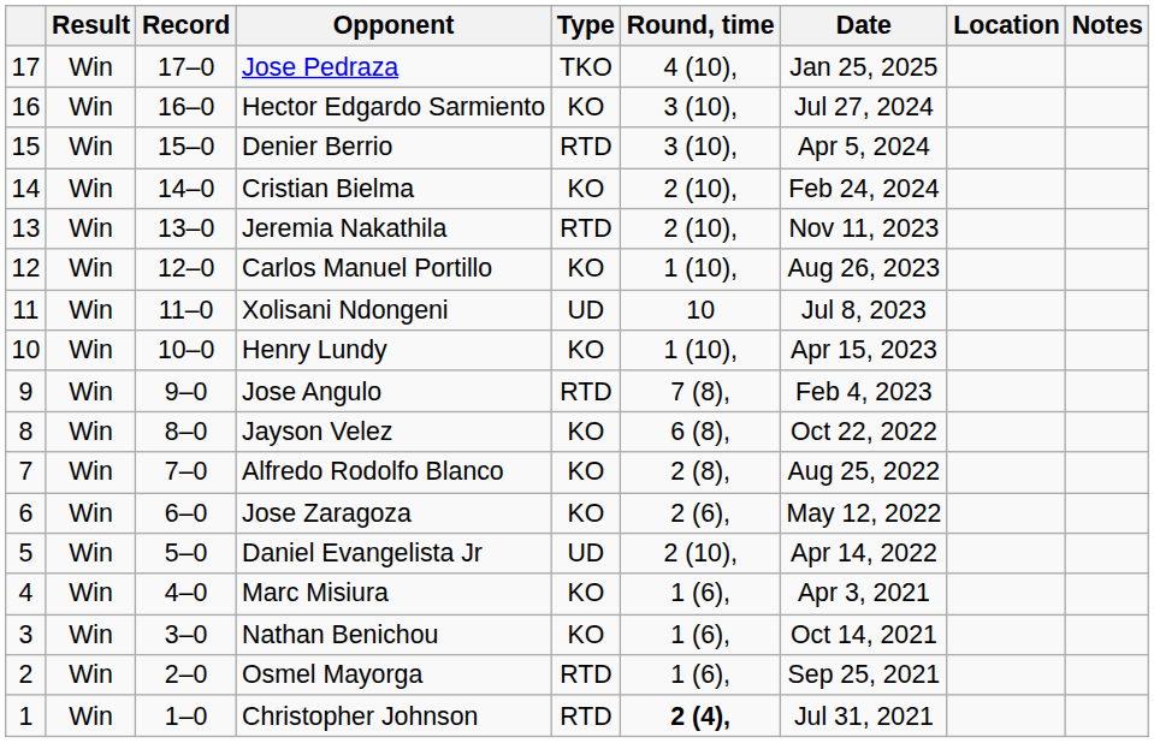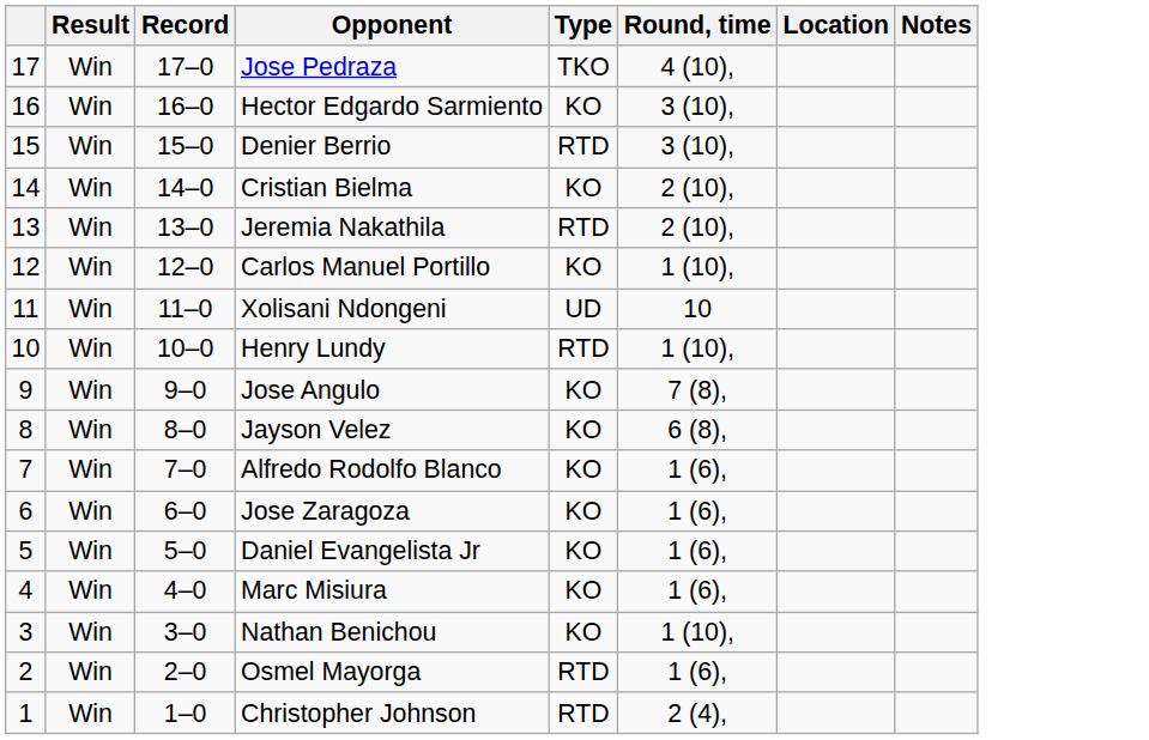 <table class="wikitable" style="text-align:center">
 <tr>
 <th></th>
 <th>Result</th>
 <th>Record</th>
 <th>Opponent</th>
 <th>Type</th>
 <th>Round, time</th>
-<th>Date</th>
 <th>Location</th>
 <th>Notes</th>
 </tr>
 <tr>
 <td>17</td>
 <td>Win</td>
 <td>17–0</td>
 <td style="text-align:left;"><a href='#'>Jose Pedraza</a></td>
 <td>TKO</td>
 <td>4 (10), </td>
-<td>Jan 25, 2025</td>
 <td style="text-align:left;"></td>
 <td></td>
 </tr>
 <tr>
 <td>16</td>
 <td>Win</td>
 <td>16–0</td>
 <td style="text-align:left;">Hector Edgardo Sarmiento</td>
 <td>KO</td>
 <td>3 (10), </td>
-<td>Jul 27, 2024</td>
 <td style="text-align:left;"></td>
 <td></td>
 </tr>
 <tr>
 <td>15</td>
 <td>Win</td>
 <td>15–0</td>
 <td style="text-align:left;">Denier Berrio</td>
 <td>RTD</td>
 <td>3 (10), </td>
-<td>Apr 5, 2024</td>
 <td style="text-align:left;"></td>
 <td></td>
 </tr>
 <tr>
 <td>14</td>
 <td>Win</td>
 <td>14–0</td>
 <td style="text-align:left;">Cristian Bielma</td>
 <td>KO</td>
 <td>2 (10), </td>
-<td>Feb 24, 2024</td>
 <td style="text-align:left;"></td>
 <td></td>
 </tr>
 <tr>
 <td>13</td>
 <td>Win</td>
 <td>13–0</td>
 <td style="text-align:left;">Jeremia Nakathila</td>
 <td>RTD</td>
 <td>2 (10),</td>
-<td>Nov 11, 2023</td>
 <td style="text-align:left;"></td>
 <td></td>
 </tr>
 <tr>
 <td>12</td>
 <td>Win</td>
 <td>12–0</td>
 <td style="text-align:left;">Carlos Manuel Portillo</td>
 <td>KO</td>
 <td>1 (10), </td>
-<td>Aug 26, 2023</td>
 <td style="text-align:left;"></td>
 <td></td>
 </tr>
 <tr>
 <td>11</td>
 <td>Win</td>
 <td>11–0</td>
 <td style="text-align:left;">Xolisani Ndongeni</td>
 <td>UD</td>
 <td>10</td>
-<td>Jul 8, 2023</td>
 <td style="text-align:left;"></td>
 <td></td>
 </tr>
 <tr>
 <td>10</td>
 <td>Win</td>
 <td>10–0</td>
 <td style="text-align:left;">Henry Lundy</td>
-<td>KO</td>
+<td>RTD</td>
 <td>1 (10), </td>
-<td>Apr 15, 2023</td>
 <td style="text-align:left;"></td>
 <td></td>
 </tr>
 <tr>
 <td>9</td>
 <td>Win</td>
 <td>9–0</td>
 <td style="text-align:left;">Jose Angulo</td>
-<td>RTD</td>
+<td>KO</td>
 <td>7 (8), </td>
-<td>Feb 4, 2023</td>
 <td style="text-align:left;"></td>
 <td></td>
 </tr>
 <tr>
 <td>8</td>
 <td>Win</td>
 <td>8–0</td>
 <td style="text-align:left;">Jayson Velez</td>
 <td>KO</td>
 <td>6 (8),  </td>
-<td>Oct 22, 2022</td>
 <td style="text-align:left;"></td>
 <td></td>
 </tr>
 <tr>
 <td>7</td>
 <td>Win</td>
 <td>7–0</td>
 <td style="text-align:left;">Alfredo Rodolfo Blanco</td>
 <td>KO</td>
-<td>2 (8), </td>
-<td>Aug 25, 2022</td>
+<td>1 (6), </td>
 <td style="text-align:left;"></td>
 <td></td>
 </tr>
 <tr>
 <td>6</td>
 <td>Win</td>
 <td>6–0</td>
 <td style="text-align:left;">Jose Zaragoza</td>
 <td>KO</td>
-<td>2 (6), </td>
-<td>May 12, 2022</td>
+<td>1 (6), </td>
 <td style="text-align:left;"></td>
 <td></td>
 </tr>
 <tr>
 <td>5</td>
 <td>Win</td>
 <td>5–0</td>
 <td style="text-align:left;">Daniel Evangelista Jr</td>
-<td>UD</td>
-<td>2 (10), </td>
-<td>Apr 14, 2022</td>
+<td>KO</td>
+<td>1 (6), </td>
 <td style="text-align:left;"></td>
 <td></td>
 </tr>
 <tr>
 <td>4</td>
 <td>Win</td>
 <td>4–0</td>
 <td style="text-align:left;">Marc Misiura</td>
 <td>KO</td>
 <td>1 (6), </td>
-<td>Apr 3, 2021</td>
 <td style="text-align:left;"></td>
 <td></td>
 </tr>
 <tr>
 <td>3</td>
 <td>Win</td>
 <td>3–0</td>
 <td style="text-align:left;">Nathan Benichou</td>
 <td>KO</td>
-<td>1 (6), </td>
-<td>Oct 14, 2021</td>
+<td>1 (10), </td>
 <td style="text-align:left;"></td>
 <td></td>
 </tr>
 <tr>
 <td>2</td>
 <td>Win</td>
 <td>2–0</td>
 <td style="text-align:left;">Osmel Mayorga</td>
 <td>RTD</td>
 <td>1 (6), </td>
-<td>Sep 25, 2021</td>
 <td style="text-align:left;"></td>
 <td></td>
 </tr>
 <tr>
 <td>1</td>
 <td>Win</td>
 <td>1–0</td>
 <td style="text-align:left;">Christopher Johnson</td>
 <td>RTD</td>
-<td><strong>2 (4), </strong></td>
-<td>Jul 31, 2021</td>
+<td>2 (4), </td>
 <td style="text-align:left;"></td>
 <td></td>
 </tr>
 </table>
